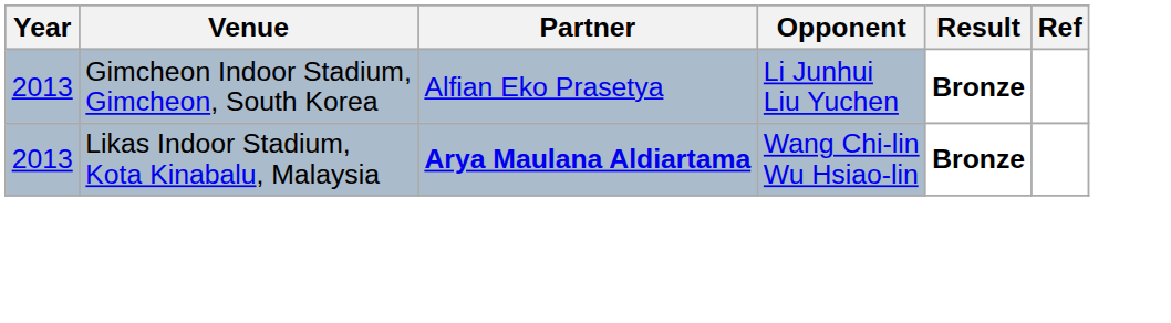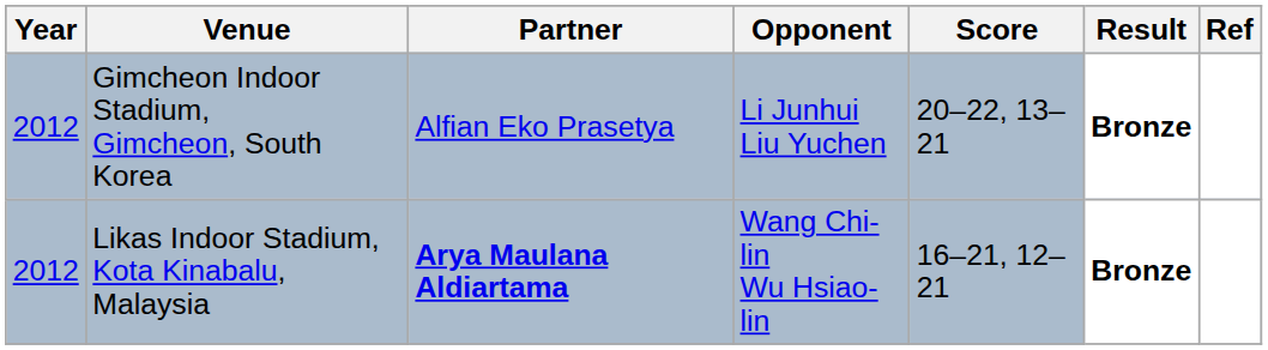 <table class="sortable wikitable" style="font-size: 90%">
 <tr>
 <th>Year</th>
 <th>Venue</th>
 <th>Partner</th>
 <th>Opponent</th>
+<th>Score</th>
 <th>Result</th>
 <th>Ref</th>
 </tr>
 <tr style="background:#AABBCC">
-<td align="center"><a href='#'>2013</a></td>
+<td align="center"><a href='#'>2012</a></td>
 <td align="left">Gimcheon Indoor Stadium,<br><a href='#'>Gimcheon</a>, South Korea</td>
 <td align="left"> <a href='#'>Alfian Eko Prasetya</a></td>
 <td align="left"> <a href='#'>Li Junhui</a><br> <a href='#'>Liu Yuchen</a></td>
+<td align="left">20–22, 13–21</td>
 <td style="text-align:left; background:white"> <strong>Bronze</strong></td>
 <td style="text-align:center; background:white"></td>
 </tr>
 <tr style="background:#AABBCC">
-<td align="center"><a href='#'>2013</a></td>
+<td align="center"><a href='#'>2012</a></td>
 <td align="left">Likas Indoor Stadium,<br><a href='#'>Kota Kinabalu</a>, Malaysia</td>
 <td align="left"><strong> <a href='#'>Arya Maulana Aldiartama</a></strong></td>
 <td align="left"> <a href='#'>Wang Chi-lin</a><br> <a href='#'>Wu Hsiao-lin</a></td>
+<td align="left">16–21, 12–21</td>
 <td style="text-align:left; background:white"> <strong>Bronze</strong></td>
 <td style="text-align:center; background:white"></td>
 </tr>
 </table>
